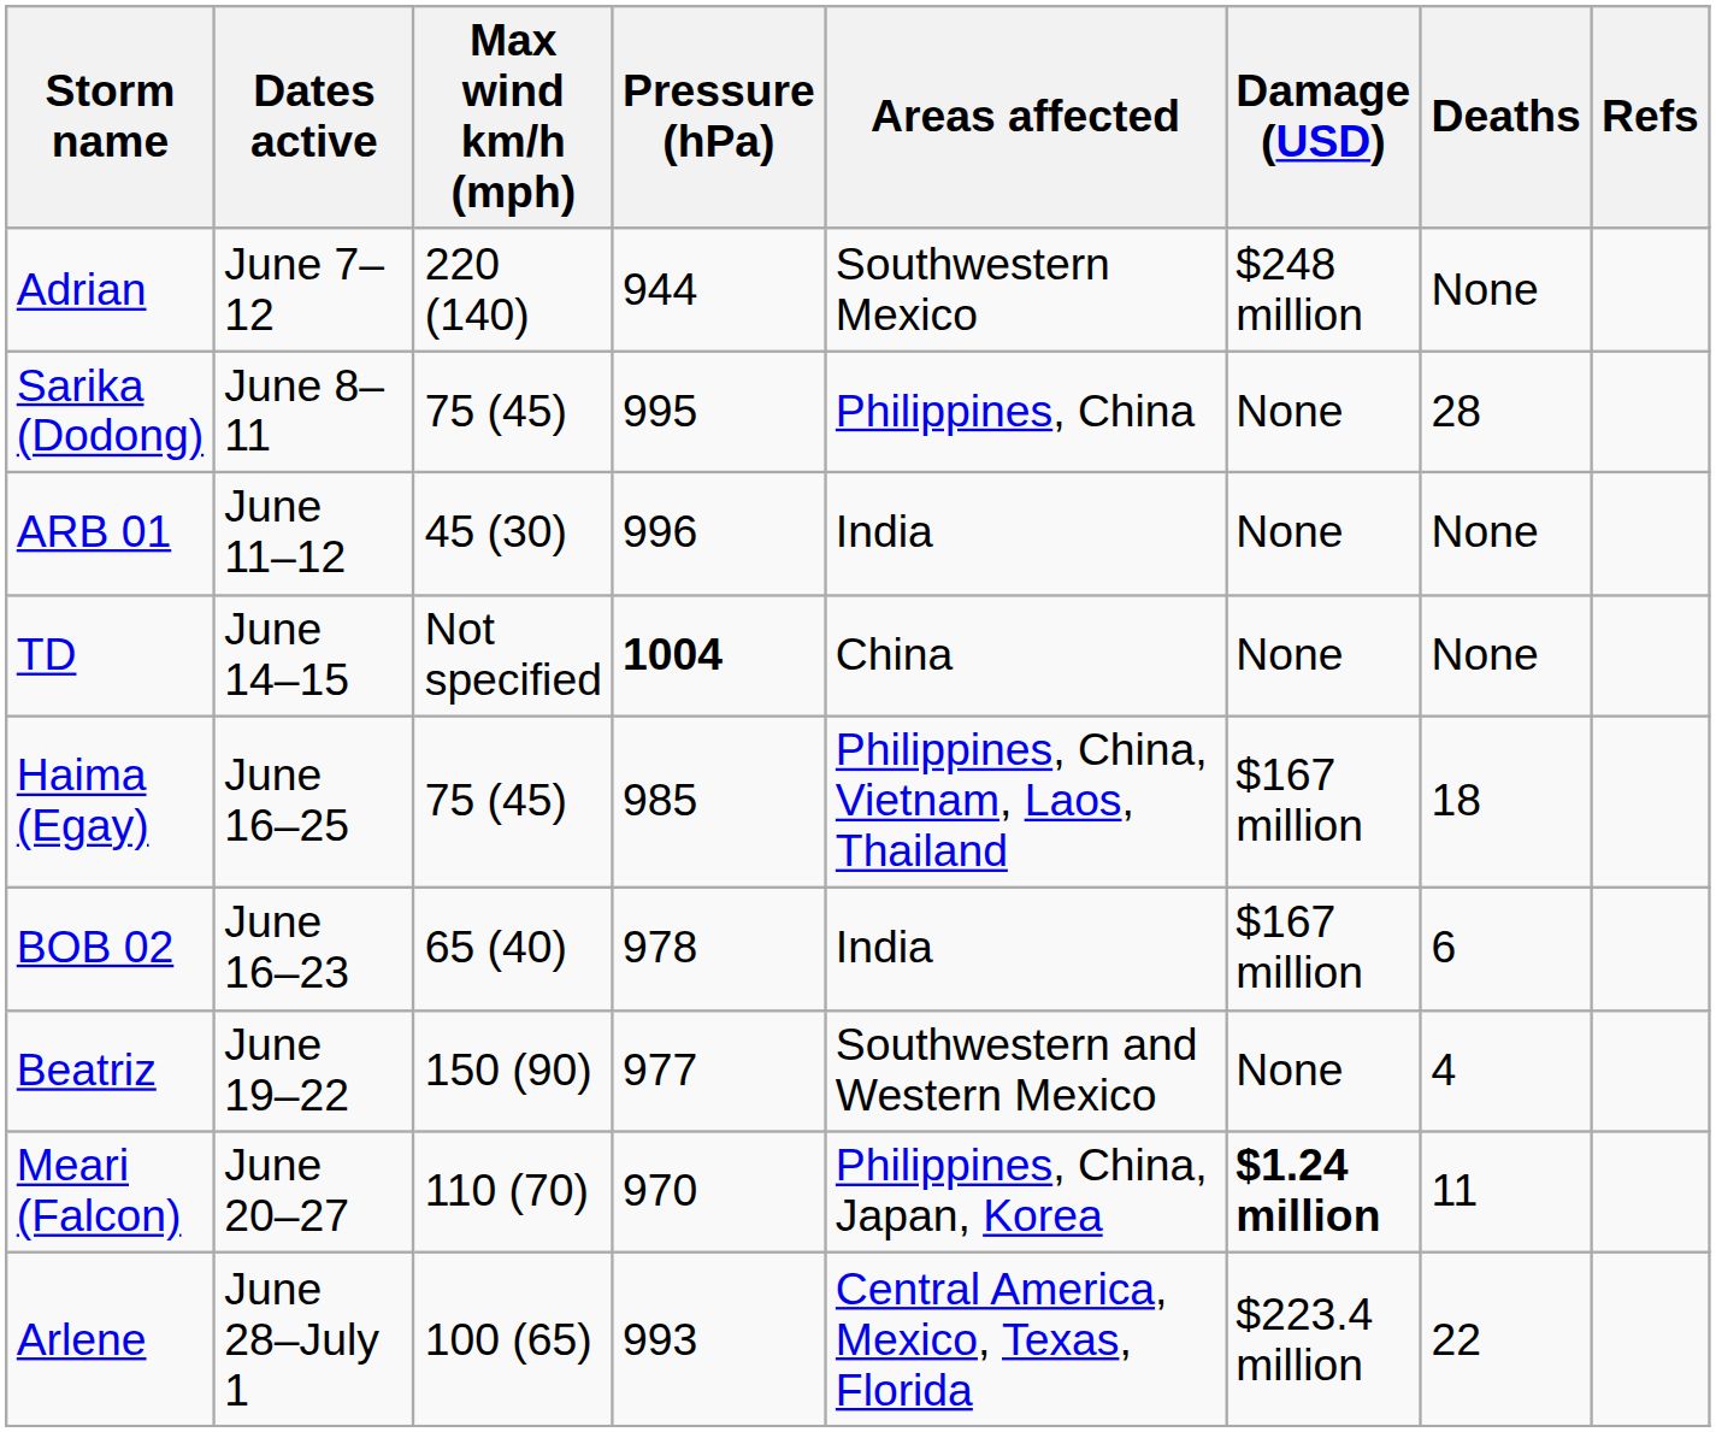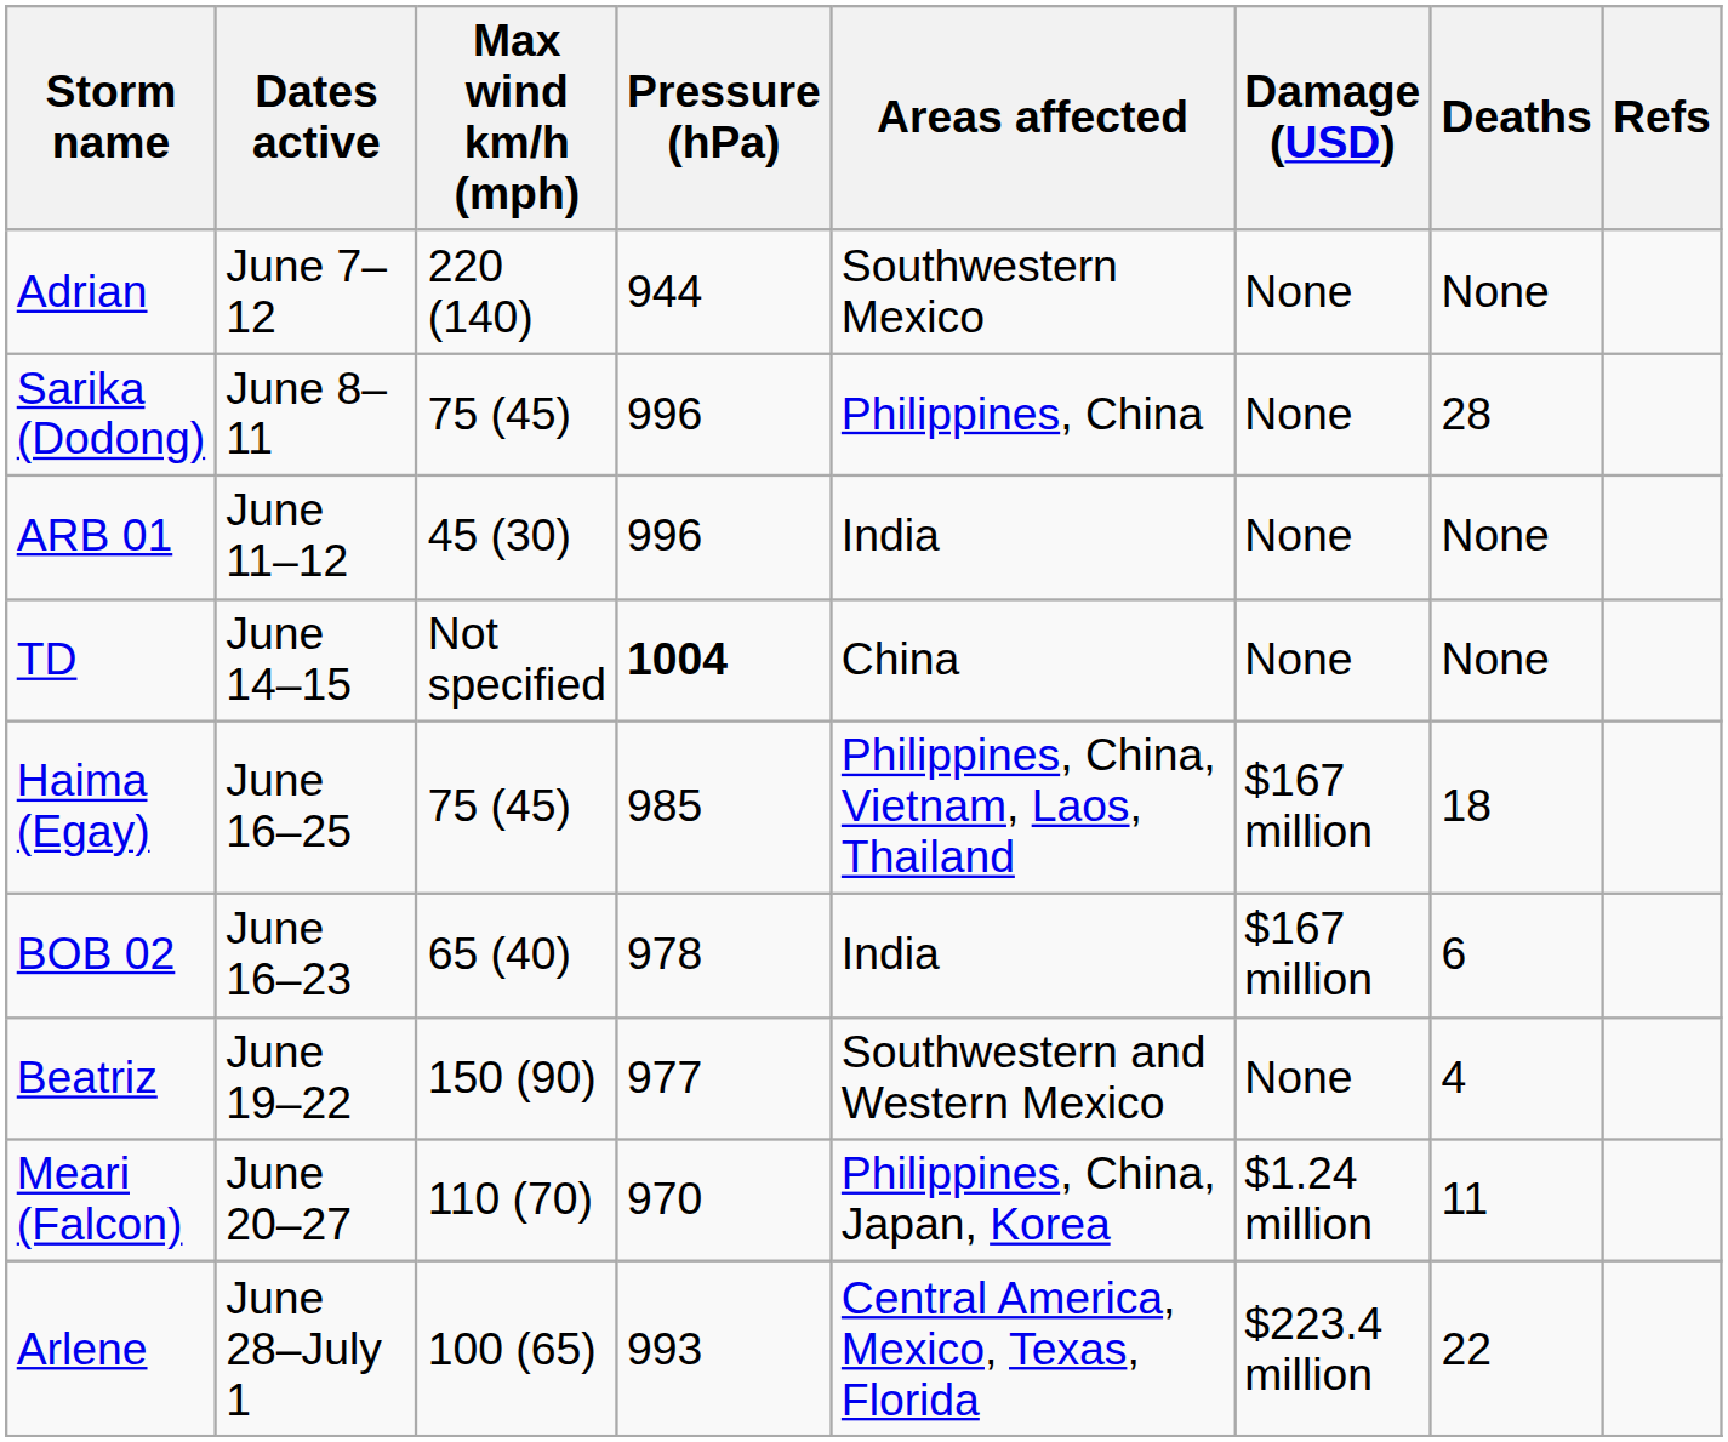 <table class="wikitable sortable">
 <tr>
 <th width="5%">Storm name</th>
 <th width="15%">Dates active</th>
 <th width="10%">Max wind<br>km/h (mph)</th>
 <th width="5%">Pressure<br>(hPa)</th>
 <th width="30%">Areas affected</th>
 <th width="10%">Damage<br>(<a href='#'>USD</a>)</th>
 <th width="5%">Deaths</th>
 <th width="5%">Refs</th>
 </tr>
 <tr>
 <td><a href='#'>Adrian</a></td>
 <td>June 7–12</td>
 <td>220 (140)</td>
 <td>944</td>
 <td>Southwestern Mexico</td>
-<td>$248 million</td>
+<td>None</td>
 <td>None</td>
 <td></td>
 </tr>
 <tr>
 <td><a href='#'>Sarika (Dodong)</a></td>
 <td>June 8–11</td>
 <td>75 (45)</td>
-<td>995</td>
+<td>996</td>
 <td><a href='#'>Philippines</a>, China</td>
 <td>None</td>
 <td>28</td>
 <td></td>
 </tr>
 <tr>
 <td><a href='#'>ARB 01</a></td>
 <td>June 11–12</td>
 <td>45 (30)</td>
 <td>996</td>
 <td>India</td>
 <td>None</td>
 <td>None</td>
 <td></td>
 </tr>
 <tr>
 <td><a href='#'>TD</a></td>
 <td>June 14–15</td>
 <td>Not specified</td>
 <td><strong>1004</strong></td>
 <td>China</td>
 <td>None</td>
 <td>None</td>
 <td></td>
 </tr>
 <tr>
 <td><a href='#'>Haima (Egay)</a></td>
 <td>June 16–25</td>
 <td>75 (45)</td>
 <td>985</td>
 <td><a href='#'>Philippines</a>, China, <a href='#'>Vietnam</a>, <a href='#'>Laos</a>, <a href='#'>Thailand</a></td>
 <td>$167 million</td>
 <td>18</td>
 <td></td>
 </tr>
 <tr>
 <td><a href='#'>BOB 02</a></td>
 <td>June 16–23</td>
 <td>65 (40)</td>
 <td>978</td>
 <td>India</td>
 <td>$167 million</td>
 <td>6</td>
 <td></td>
 </tr>
 <tr>
 <td><a href='#'>Beatriz</a></td>
 <td>June 19–22</td>
 <td>150 (90)</td>
 <td>977</td>
 <td>Southwestern and Western Mexico</td>
 <td>None</td>
 <td>4</td>
 <td></td>
 </tr>
 <tr>
 <td><a href='#'>Meari (Falcon)</a></td>
 <td>June 20–27</td>
 <td>110 (70)</td>
 <td>970</td>
 <td><a href='#'>Philippines</a>, China,   Japan, <a href='#'>Korea</a></td>
-<td><strong>$1.24 million</strong></td>
+<td>$1.24 million</td>
 <td>11</td>
 <td></td>
 </tr>
 <tr>
 <td><a href='#'>Arlene</a></td>
 <td>June 28–July 1</td>
 <td>100 (65)</td>
 <td>993</td>
 <td><a href='#'>Central America</a>, <a href='#'>Mexico</a>, <a href='#'>Texas</a>, <a href='#'>Florida</a></td>
 <td>$223.4 million</td>
 <td>22</td>
 <td></td>
 </tr>
 <tr>
 </tr>
 </table>
